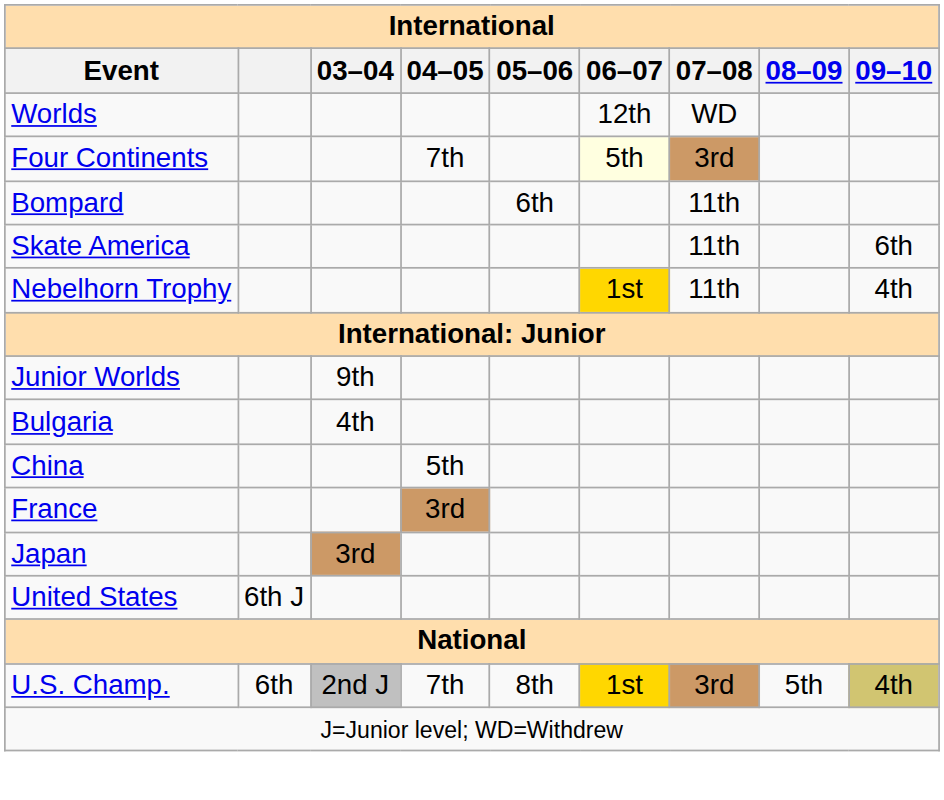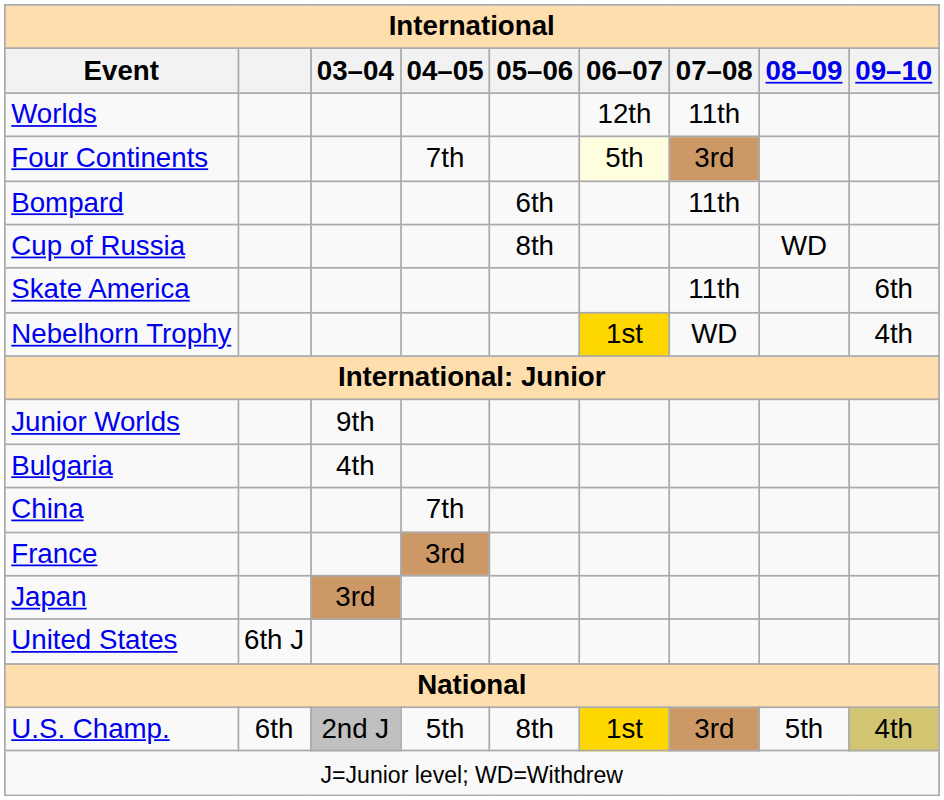 <table class=wikitable style="text-align:center">
 <tr>
 <th style="background-color: #ffdead; " colspan=9 align=center>International</th>
 </tr>
 <tr>
 <th>Event</th>
 <th></th>
 <th>03–04</th>
 <th>04–05</th>
 <th>05–06</th>
 <th>06–07</th>
 <th>07–08</th>
 <th><a href='#'>08–09</a></th>
 <th><a href='#'>09–10</a></th>
 </tr>
 <tr>
 <td align=left><a href='#'>Worlds</a></td>
 <td></td>
 <td></td>
 <td></td>
 <td></td>
 <td>12th</td>
-<td>WD</td>
+<td>11th</td>
 <td></td>
 <td></td>
 </tr>
 <tr>
 <td align=left><a href='#'>Four Continents</a></td>
 <td></td>
 <td></td>
 <td>7th</td>
 <td></td>
 <td style="background: lightyellow;">5th</td>
 <td bgcolor=cc9966>3rd</td>
 <td></td>
 <td></td>
 </tr>
 <tr>
 <td align=left> <a href='#'>Bompard</a></td>
 <td></td>
 <td></td>
 <td></td>
 <td>6th</td>
 <td></td>
 <td>11th</td>
 <td></td>
 <td></td>
 </tr>
 <tr>
+<td align=left> <a href='#'>Cup of Russia</a></td>
+<td></td>
+<td></td>
+<td></td>
+<td>8th</td>
+<td></td>
+<td></td>
+<td>WD</td>
+<td></td>
+</tr>
+<tr>
 <td align=left> <a href='#'>Skate America</a></td>
 <td></td>
 <td></td>
 <td></td>
 <td></td>
 <td></td>
 <td>11th</td>
 <td></td>
 <td>6th</td>
 </tr>
 <tr>
 <td align=left><a href='#'>Nebelhorn Trophy</a></td>
 <td></td>
 <td></td>
 <td></td>
 <td></td>
 <td bgcolor=gold>1st</td>
-<td>11th</td>
+<td>WD</td>
 <td></td>
 <td>4th</td>
 </tr>
 <tr>
 <th style="background-color: #ffdead; " colspan=9 align=center>International: Junior</th>
 </tr>
 <tr>
 <td align=left><a href='#'>Junior Worlds</a></td>
 <td></td>
 <td>9th</td>
 <td></td>
 <td></td>
 <td></td>
 <td></td>
 <td></td>
 <td></td>
 </tr>
 <tr>
 <td align=left> <a href='#'>Bulgaria</a></td>
 <td></td>
 <td>4th</td>
 <td></td>
 <td></td>
 <td></td>
 <td></td>
 <td></td>
 <td></td>
 </tr>
 <tr>
 <td align=left> <a href='#'>China</a></td>
 <td></td>
 <td></td>
-<td>5th</td>
+<td>7th</td>
 <td></td>
 <td></td>
 <td></td>
 <td></td>
 <td></td>
 </tr>
 <tr>
 <td align=left> <a href='#'>France</a></td>
 <td></td>
 <td></td>
 <td bgcolor=cc9966>3rd</td>
 <td></td>
 <td></td>
 <td></td>
 <td></td>
 <td></td>
 </tr>
 <tr>
 <td align=left> <a href='#'>Japan</a></td>
 <td></td>
 <td bgcolor=cc9966>3rd</td>
 <td></td>
 <td></td>
 <td></td>
 <td></td>
 <td></td>
 <td></td>
 </tr>
 <tr>
 <td align=left> <a href='#'>United States</a></td>
 <td>6th J</td>
 <td></td>
 <td></td>
 <td></td>
 <td></td>
 <td></td>
 <td></td>
 <td></td>
 </tr>
 <tr>
 <th style="background-color: #ffdead; " colspan=9 align=center>National</th>
 </tr>
 <tr>
 <td align=left><a href='#'>U.S. Champ.</a></td>
 <td>6th</td>
 <td bgcolor=silver>2nd J</td>
-<td>7th</td>
+<td>5th</td>
 <td>8th</td>
 <td bgcolor=gold>1st</td>
 <td bgcolor=cc9966>3rd</td>
 <td>5th</td>
 <td bgcolor=d1c571>4th</td>
 </tr>
 <tr>
 <td colspan=9 align=center><small>J=Junior level; WD=Withdrew</small></td>
 </tr>
 </table>
